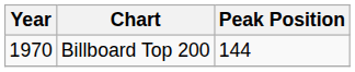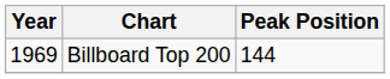 <table class="wikitable">
 <tr>
 <th align="left">Year</th>
 <th align="left">Chart</th>
 <th align="left">Peak Position</th>
 </tr>
 <tr>
-<td align="left">1970</td>
+<td align="left">1969</td>
 <td align="left">Billboard Top 200</td>
 <td align="left">144</td>
 </tr>
 <tr>
 </tr>
 </table>
